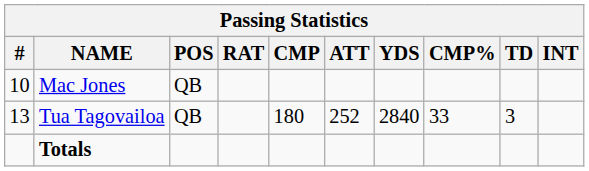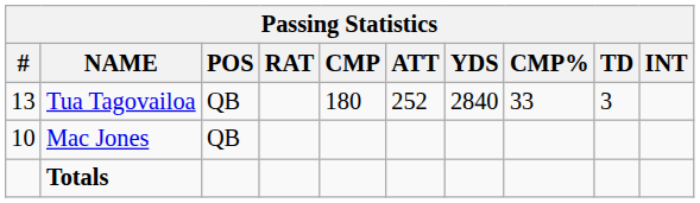 <table class="wikitable sortable collapsible collapsed">
 <tr>
 <th colspan="10">Passing Statistics</th>
 </tr>
 <tr>
 <th>#</th>
 <th>NAME</th>
 <th>POS</th>
 <th>RAT</th>
 <th>CMP</th>
 <th>ATT</th>
 <th>YDS</th>
 <th>CMP%</th>
 <th>TD</th>
 <th>INT</th>
 </tr>
 <tr>
+<td>13</td>
+<td><a href='#'>Tua Tagovailoa</a></td>
+<td>QB</td>
+<td></td>
+<td>180</td>
+<td>252</td>
+<td>2840</td>
+<td>33</td>
+<td>3</td>
+<td></td>
+</tr>
+<tr>
 <td>10</td>
 <td><a href='#'>Mac Jones</a></td>
 <td>QB</td>
 <td></td>
 <td></td>
 <td></td>
 <td></td>
 <td></td>
 <td></td>
-<td></td>
-</tr>
-<tr>
-<td>13</td>
-<td><a href='#'>Tua Tagovailoa</a></td>
-<td>QB</td>
-<td></td>
-<td>180</td>
-<td>252</td>
-<td>2840</td>
-<td>33</td>
-<td>3</td>
 <td></td>
 </tr>
 <tr>
 <td></td>
 <td><strong>Totals</strong></td>
 <td></td>
 <td></td>
 <td></td>
 <td></td>
 <td></td>
 <td></td>
 <td></td>
 <td></td>
 </tr>
 </table>
